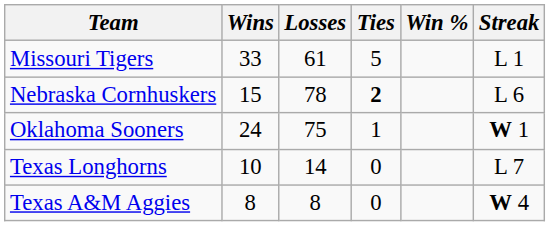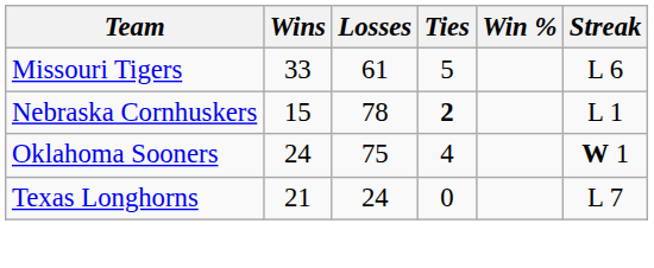 <table class="wikitable" style="text-align: center">
 <tr>
 <th><em>Team</em></th>
 <th><em>Wins</em></th>
 <th><em>Losses</em></th>
 <th><em>Ties</em></th>
 <th><em>Win %</em></th>
 <th><em>Streak</em></th>
 </tr>
 <tr>
 <td align=left><a href='#'>Missouri Tigers</a></td>
 <td>33</td>
 <td>61</td>
 <td>5</td>
 <td></td>
-<td>L 1</td>
+<td>L 6</td>
 </tr>
 <tr>
 <td align=left><a href='#'>Nebraska Cornhuskers</a></td>
 <td>15</td>
 <td>78</td>
 <td><strong>2</strong></td>
 <td></td>
-<td>L 6</td>
+<td>L 1</td>
 </tr>
 <tr>
 <td align=left><a href='#'>Oklahoma Sooners</a></td>
 <td>24</td>
 <td>75</td>
-<td>1</td>
+<td>4</td>
 <td></td>
 <td><strong>W</strong> 1</td>
 </tr>
 <tr>
 <td align=left><a href='#'>Texas Longhorns</a></td>
-<td>10</td>
-<td>14</td>
+<td>21</td>
+<td>24</td>
 <td>0</td>
 <td></td>
 <td>L 7</td>
 </tr>
-<tr>
-<td align=left><a href='#'>Texas A&M Aggies</a></td>
-<td>8</td>
-<td>8</td>
-<td>0</td>
-<td></td>
-<td><strong>W</strong> 4</td>
-</tr>
 </table>
